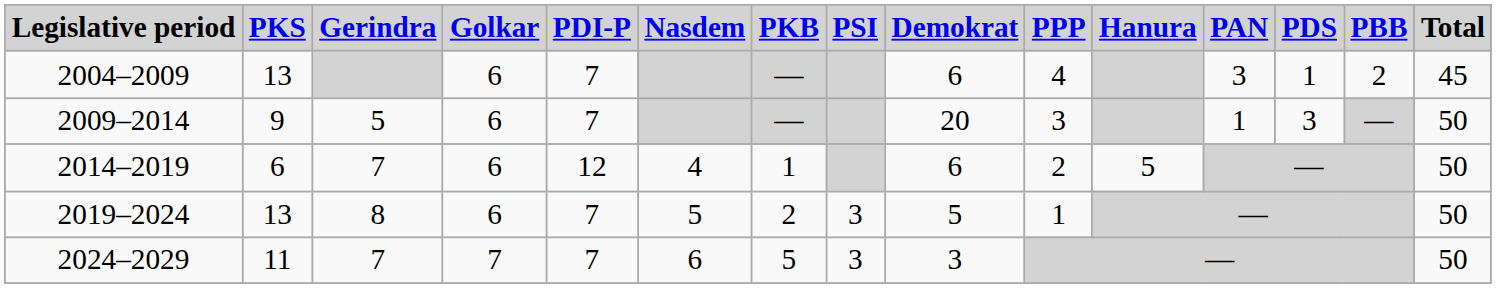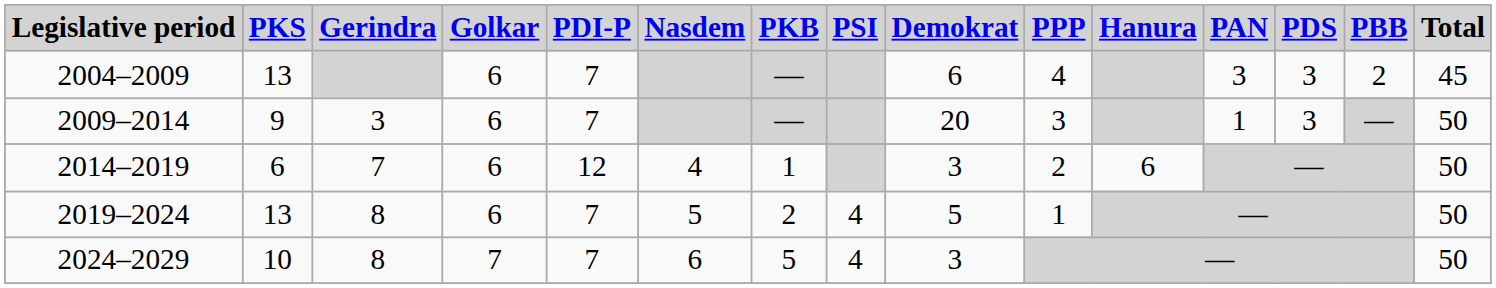 <table class="wikitable" style="text-align:center">
 <tr bgcolor=#D3D3D3>
 <td><strong>Legislative period</strong></td>
 <td><strong><a href='#'>PKS</a></strong></td>
 <td><strong><a href='#'>Gerindra</a></strong></td>
 <td><strong><a href='#'>Golkar</a></strong></td>
 <td><strong><a href='#'>PDI-P</a></strong></td>
 <td><strong><a href='#'>Nasdem</a></strong></td>
 <td><strong><a href='#'>PKB</a></strong></td>
 <td><strong><a href='#'>PSI</a></strong></td>
 <td><strong><a href='#'>Demokrat</a></strong></td>
 <td><strong><a href='#'>PPP</a></strong></td>
 <td><strong><a href='#'>Hanura</a></strong></td>
 <td><strong><a href='#'>PAN</a></strong></td>
 <td><strong><a href='#'>PDS</a></strong></td>
 <td><strong><a href='#'>PBB</a></strong></td>
 <td><strong>Total</strong></td>
 </tr>
 <tr>
 <td>2004–2009</td>
 <td>13</td>
 <td bgcolor=#D3D3D3></td>
 <td>6</td>
 <td>7</td>
 <td bgcolor=#D3D3D3></td>
 <td bgcolor=#D3D3D3>—</td>
 <td bgcolor=#D3D3D3></td>
 <td>6</td>
 <td>4</td>
 <td bgcolor=#D3D3D3></td>
 <td>3</td>
-<td>1</td>
+<td>3</td>
 <td>2</td>
 <td>45</td>
 </tr>
 <tr>
 <td>2009–2014</td>
 <td>9</td>
-<td>5</td>
+<td>3</td>
 <td>6</td>
 <td>7</td>
 <td bgcolor=#D3D3D3></td>
 <td bgcolor=#D3D3D3>—</td>
 <td bgcolor=#D3D3D3></td>
 <td>20</td>
 <td>3</td>
 <td bgcolor=#D3D3D3></td>
 <td>1</td>
 <td>3</td>
 <td bgcolor=#D3D3D3>—</td>
 <td>50</td>
 </tr>
 <tr>
 <td>2014–2019</td>
 <td>6</td>
 <td>7</td>
 <td>6</td>
 <td>12</td>
 <td>4</td>
 <td>1</td>
 <td bgcolor=#D3D3D3></td>
+<td>3</td>
+<td>2</td>
 <td>6</td>
-<td>2</td>
-<td>5</td>
 <td colspan=3 bgcolor=#D3D3D3>—</td>
 <td>50</td>
 </tr>
 <tr>
 <td>2019–2024</td>
 <td>13</td>
 <td>8</td>
 <td>6</td>
 <td>7</td>
 <td>5</td>
 <td>2</td>
-<td>3</td>
+<td>4</td>
 <td>5</td>
 <td>1</td>
 <td colspan=4 bgcolor=#D3D3D3>—</td>
 <td>50</td>
 </tr>
 <tr>
 <td>2024–2029</td>
-<td>11</td>
-<td>7</td>
+<td>10</td>
+<td>8</td>
 <td>7</td>
 <td>7</td>
 <td>6</td>
 <td>5</td>
-<td>3</td>
+<td>4</td>
 <td>3</td>
 <td colspan=5 bgcolor=#D3D3D3>—</td>
 <td>50</td>
 </tr>
 </table>
